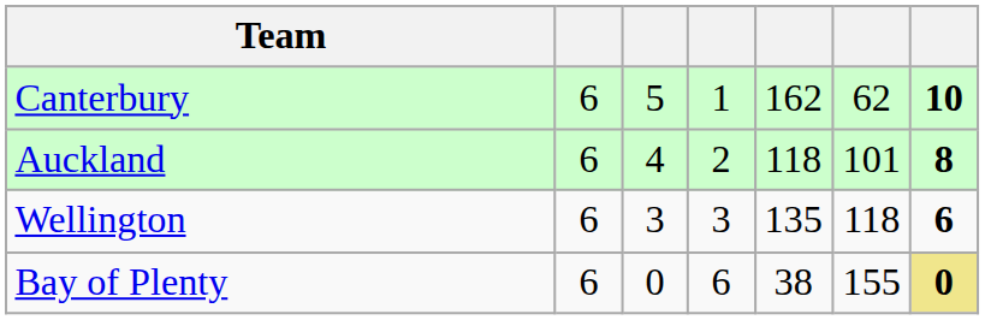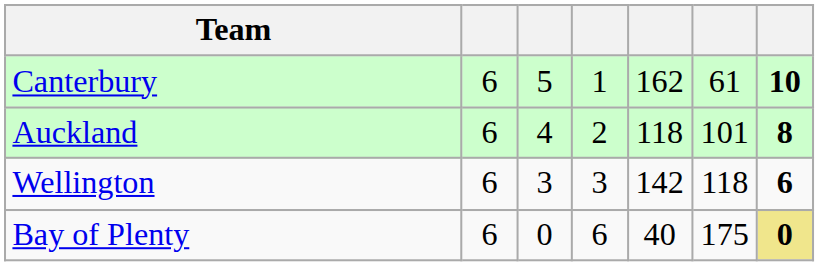 <table class="wikitable" style="text-align:center">
 <tr>
 <th width="220">Team</th>
 <th width="20"></th>
 <th width="20"></th>
 <th width="20"></th>
 <th width="25"></th>
 <th width="25"></th>
 <th width="20"></th>
 </tr>
 <tr style="background: #ccffcc;">
 <td style="text-align:left;"><a href='#'>Canterbury</a></td>
 <td>6</td>
 <td>5</td>
 <td>1</td>
 <td>162</td>
-<td>62</td>
+<td>61</td>
 <td><strong>10</strong></td>
 </tr>
 <tr style="background: #ccffcc;">
 <td style="text-align:left;"><a href='#'>Auckland</a></td>
 <td>6</td>
 <td>4</td>
 <td>2</td>
 <td>118</td>
 <td>101</td>
 <td><strong>8</strong></td>
 </tr>
 <tr>
 <td style="text-align:left;"><a href='#'>Wellington</a></td>
 <td>6</td>
 <td>3</td>
 <td>3</td>
-<td>135</td>
+<td>142</td>
 <td>118</td>
 <td><strong>6</strong></td>
 </tr>
 <tr>
 <td style="text-align:left;"><a href='#'>Bay of Plenty</a></td>
 <td>6</td>
 <td>0</td>
 <td>6</td>
-<td>38</td>
-<td>155</td>
+<td>40</td>
+<td>175</td>
 <td style="background: khaki;"><strong>0</strong></td>
 </tr>
 </table>
